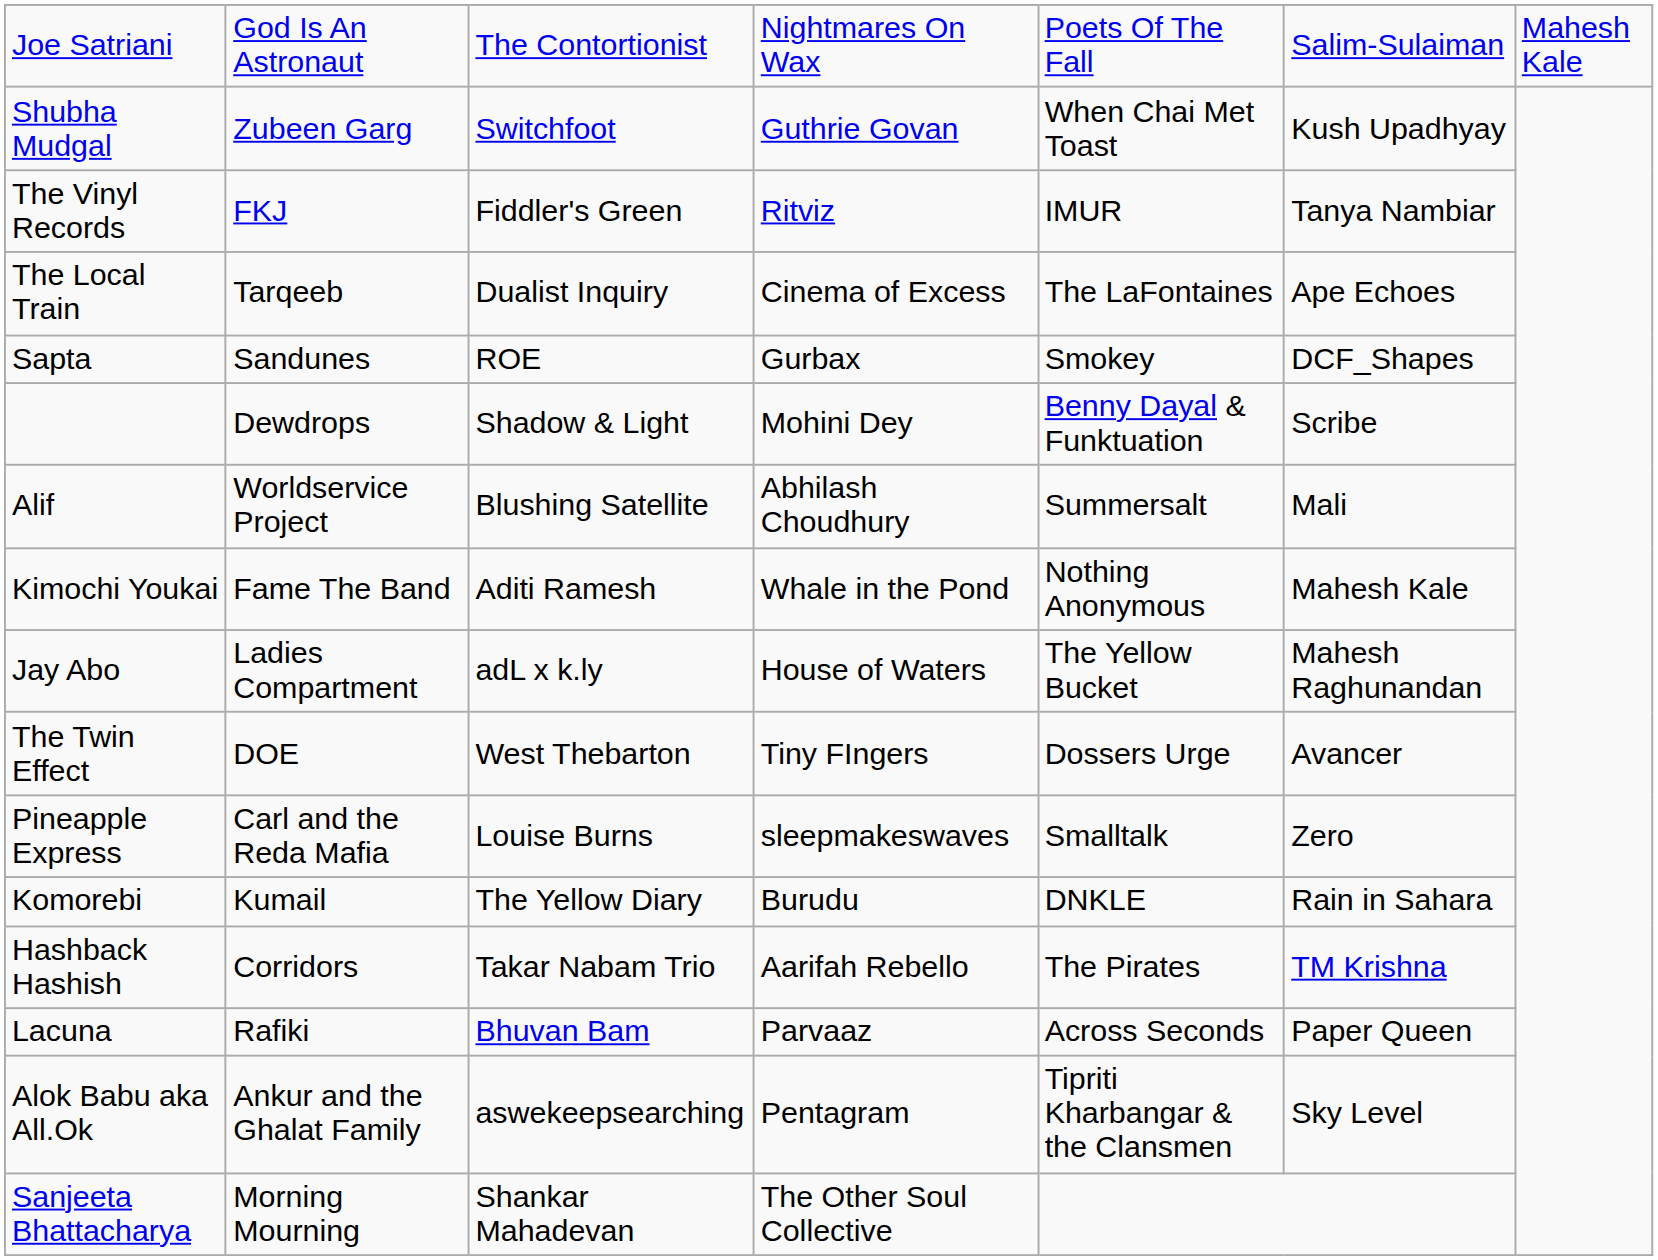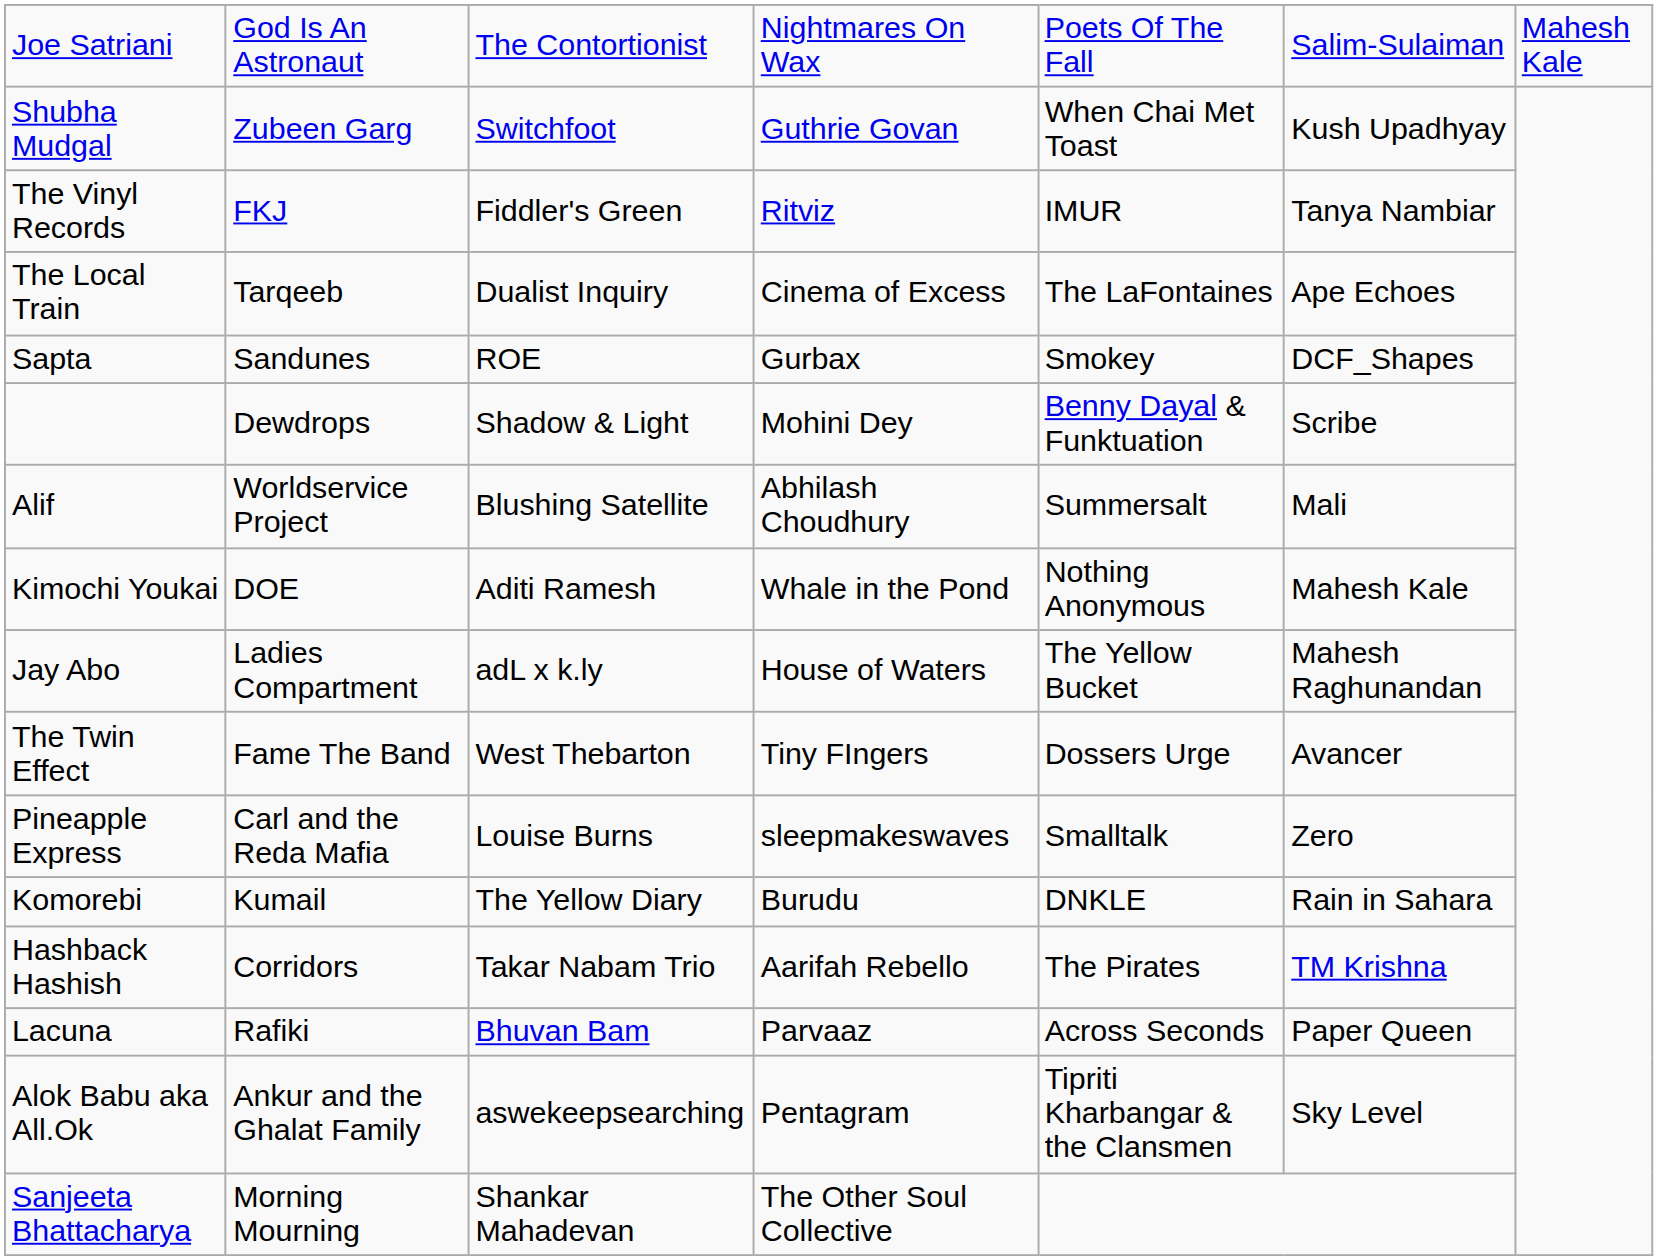 <table class="wikitable mw-collapsible mw-collapsed">
 <tr>
 <td><a href='#'>Joe Satriani</a></td>
 <td><a href='#'>God Is An Astronaut</a></td>
 <td><a href='#'>The Contortionist</a></td>
 <td><a href='#'>Nightmares On Wax</a></td>
 <td><a href='#'>Poets Of The Fall</a></td>
 <td><a href='#'>Salim-Sulaiman</a></td>
 <td><a href='#'>Mahesh Kale</a></td>
 </tr>
 <tr>
 <td><a href='#'>Shubha Mudgal</a></td>
 <td><a href='#'>Zubeen Garg</a></td>
 <td><a href='#'>Switchfoot</a></td>
 <td><a href='#'>Guthrie Govan</a></td>
 <td>When Chai Met Toast</td>
 <td>Kush Upadhyay</td>
 </tr>
 <tr>
 <td>The Vinyl Records</td>
 <td><a href='#'>FKJ</a></td>
 <td>Fiddler's Green</td>
 <td><a href='#'>Ritviz</a></td>
 <td>IMUR</td>
 <td>Tanya Nambiar</td>
 </tr>
 <tr>
 <td>The Local Train</td>
 <td>Tarqeeb</td>
 <td>Dualist Inquiry</td>
 <td>Cinema of Excess</td>
 <td>The LaFontaines</td>
 <td>Ape Echoes</td>
 </tr>
 <tr>
 <td>Sapta</td>
 <td>Sandunes</td>
 <td>ROE</td>
 <td>Gurbax</td>
 <td>Smokey</td>
 <td>DCF_Shapes</td>
 </tr>
 <tr>
 <td></td>
 <td>Dewdrops</td>
 <td>Shadow & Light</td>
 <td>Mohini Dey</td>
 <td><a href='#'>Benny Dayal</a> & Funktuation</td>
 <td>Scribe</td>
 </tr>
 <tr>
 <td>Alif</td>
 <td>Worldservice Project</td>
 <td>Blushing Satellite</td>
 <td>Abhilash Choudhury</td>
 <td>Summersalt</td>
 <td>Mali</td>
 </tr>
 <tr>
 <td>Kimochi Youkai</td>
-<td>Fame The Band</td>
+<td>DOE</td>
 <td>Aditi Ramesh</td>
 <td>Whale in the Pond</td>
 <td>Nothing Anonymous</td>
 <td>Mahesh Kale</td>
 </tr>
 <tr>
 <td>Jay Abo</td>
 <td>Ladies Compartment</td>
 <td>adL x k.ly</td>
 <td>House of Waters</td>
 <td>The Yellow Bucket</td>
 <td>Mahesh Raghunandan</td>
 </tr>
 <tr>
 <td>The Twin Effect</td>
-<td>DOE</td>
+<td>Fame The Band</td>
 <td>West Thebarton</td>
 <td>Tiny FIngers</td>
 <td>Dossers Urge</td>
 <td>Avancer</td>
 </tr>
 <tr>
 <td>Pineapple Express</td>
 <td>Carl and the Reda Mafia</td>
 <td>Louise Burns</td>
 <td>sleepmakeswaves</td>
 <td>Smalltalk</td>
 <td>Zero</td>
 </tr>
 <tr>
 <td>Komorebi</td>
 <td>Kumail</td>
 <td>The Yellow Diary</td>
 <td>Burudu</td>
 <td>DNKLE</td>
 <td>Rain in Sahara</td>
 </tr>
 <tr>
 <td>Hashback Hashish</td>
 <td>Corridors</td>
 <td>Takar Nabam Trio</td>
 <td>Aarifah Rebello</td>
 <td>The Pirates</td>
 <td><a href='#'>TM Krishna</a></td>
 </tr>
 <tr>
 <td>Lacuna</td>
 <td>Rafiki</td>
 <td><a href='#'>Bhuvan Bam</a></td>
 <td>Parvaaz</td>
 <td>Across Seconds</td>
 <td>Paper Queen</td>
 </tr>
 <tr>
 <td>Alok Babu aka All.Ok</td>
 <td>Ankur and the Ghalat Family</td>
 <td>aswekeepsearching</td>
 <td>Pentagram</td>
 <td>Tipriti Kharbangar & the Clansmen</td>
 <td>Sky Level</td>
 </tr>
 <tr>
 <td><a href='#'>Sanjeeta Bhattacharya</a></td>
 <td>Morning Mourning</td>
 <td>Shankar Mahadevan</td>
 <td>The Other Soul Collective</td>
 <td colspan="2"></td>
 </tr>
 </table>
